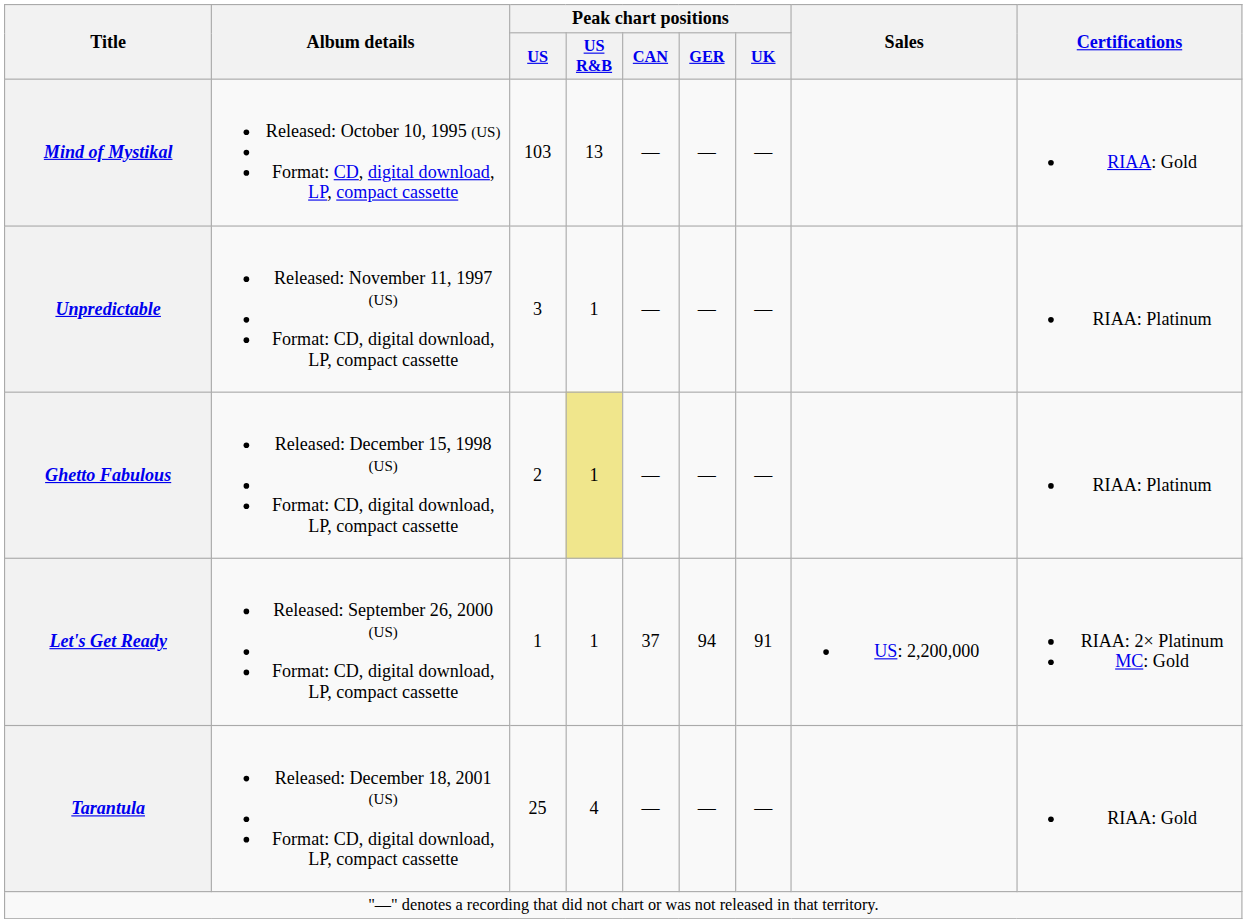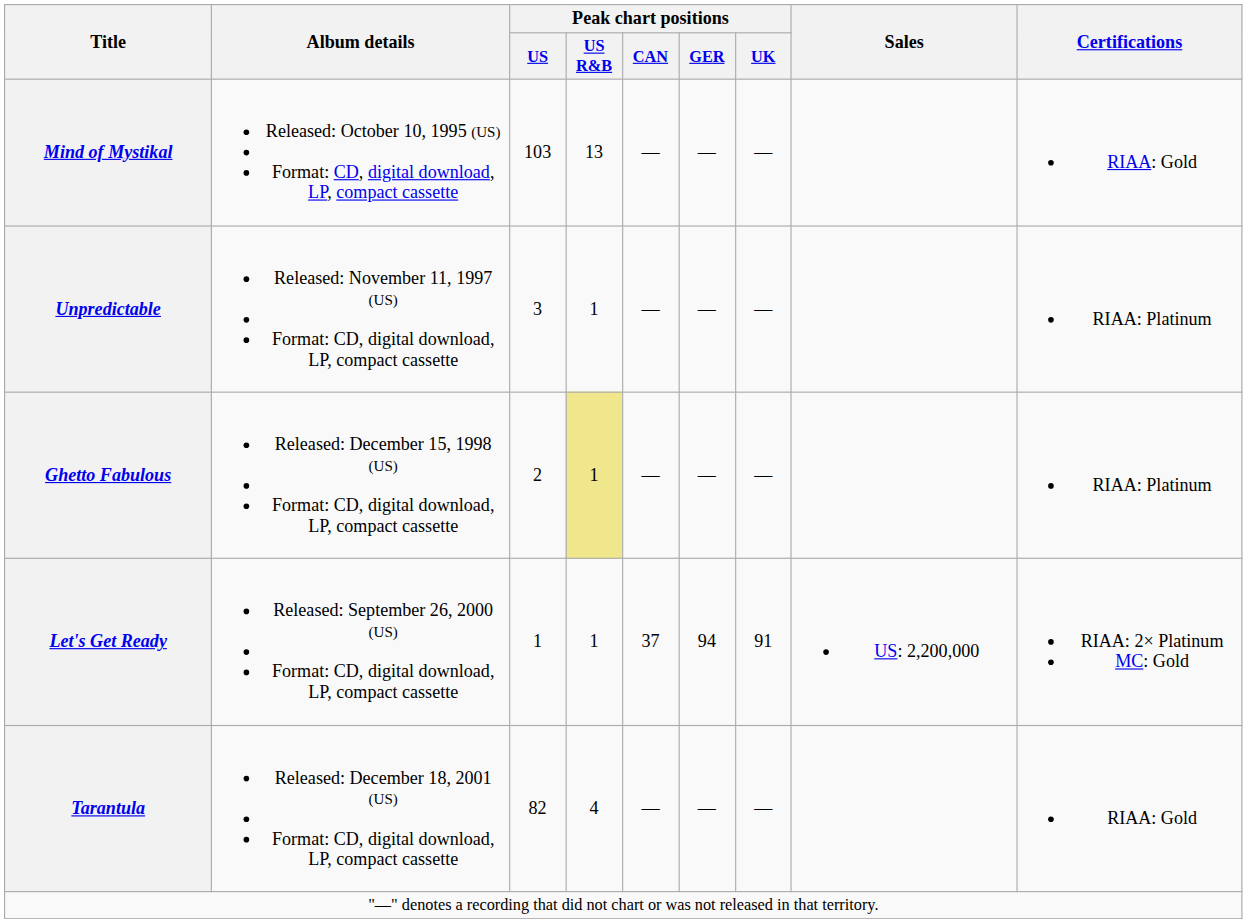 <table class="wikitable plainrowheaders" style="text-align:center;">
 <tr>
 <th scope="col" rowspan="2" style="width:11em;">Title</th>
 <th scope="col" rowspan="2" style="width:16em;">Album details</th>
 <th scope="col" colspan="5">Peak chart positions</th>
 <th scope="col" rowspan="2" style="width:12em;">Sales</th>
 <th scope="col" rowspan="2" style="width:12em;"><a href='#'>Certifications</a></th>
 </tr>
 <tr>
 <th style="width:3em;font-size:90%;"><a href='#'>US</a><br></th>
 <th style="width:3em;font-size:90%;"><a href='#'>US<br>R&B</a><br></th>
 <th style="width:3em;font-size:90%;"><a href='#'>CAN</a><br></th>
 <th style="width:3em;font-size:90%;"><a href='#'>GER</a><br></th>
 <th style="width:3em;font-size:90%;"><a href='#'>UK</a><br></th>
 </tr>
 <tr>
 <th scope="row"><em><a href='#'>Mind of Mystikal</a></em></th>
 <td><br><ul><li>Released: October 10, 1995 <small>(US)</small></li><li></li><li>Format: <a href='#'>CD</a>, <a href='#'>digital download</a>, <a href='#'>LP</a>, <a href='#'>compact cassette</a></li></ul></td>
 <td>103</td>
 <td>13</td>
 <td>—</td>
 <td>—</td>
 <td>—</td>
 <td></td>
 <td><br><ul><li><a href='#'>RIAA</a>: Gold</li></ul></td>
 </tr>
 <tr>
 <th scope="row"><em><a href='#'>Unpredictable</a></em></th>
 <td><br><ul><li>Released: November 11, 1997 <small>(US)</small></li><li></li><li>Format: CD, digital download, LP, compact cassette</li></ul></td>
 <td>3</td>
 <td>1</td>
 <td>—</td>
 <td>—</td>
 <td>—</td>
 <td></td>
 <td><br><ul><li>RIAA: Platinum</li></ul></td>
 </tr>
 <tr>
 <th scope="row"><em><a href='#'>Ghetto Fabulous</a></em></th>
 <td><br><ul><li>Released: December 15, 1998 <small>(US)</small></li><li></li><li>Format: CD, digital download, LP, compact cassette</li></ul></td>
 <td>2</td>
 <td style="background: khaki;">1</td>
 <td>—</td>
 <td>—</td>
 <td>—</td>
 <td></td>
 <td><br><ul><li>RIAA: Platinum</li></ul></td>
 </tr>
 <tr>
 <th scope="row"><em><a href='#'>Let's Get Ready</a></em></th>
 <td><br><ul><li>Released: September 26, 2000 <small>(US)</small></li><li></li><li>Format: CD, digital download, LP, compact cassette</li></ul></td>
 <td>1</td>
 <td>1</td>
 <td>37</td>
 <td>94</td>
 <td>91</td>
 <td><br><ul><li><a href='#'>US</a>: 2,200,000</li></ul></td>
 <td><br><ul><li>RIAA: 2× Platinum</li><li><a href='#'>MC</a>: Gold</li></ul></td>
 </tr>
 <tr>
 <th scope="row"><em><a href='#'>Tarantula</a></em></th>
 <td><br><ul><li>Released: December 18, 2001 <small>(US)</small></li><li></li><li>Format: CD, digital download, LP, compact cassette</li></ul></td>
-<td>25</td>
+<td>82</td>
 <td>4</td>
 <td>—</td>
 <td>—</td>
 <td>—</td>
 <td></td>
 <td><br><ul><li>RIAA: Gold</li></ul></td>
 </tr>
 <tr>
 <td colspan="9" style="font-size:90%">"—" denotes a recording that did not chart or was not released in that territory.</td>
 </tr>
 </table>
